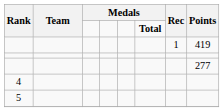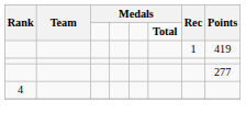 <table class="wikitable">
 <tr>
 <th rowspan=2>Rank</th>
 <th style="width:70px;" rowspan="2">Team</th>
 <th colspan=4>Medals</th>
 <th rowspan=2>Rec</th>
 <th rowspan=2>Points</th>
 </tr>
 <tr style="text-align:center;">
 <td style="width:20px; "></td>
 <td style="width:20px; "></td>
 <td style="width:20px; "></td>
 <td style="width:40px; "><strong>Total</strong></td>
 </tr>
 <tr>
 <td align=center></td>
 <td></td>
 <td align=center></td>
 <td align=center></td>
 <td align=center></td>
 <td align=center></td>
 <td align=center>1</td>
 <td align=center>419</td>
 </tr>
 <tr>
 <td align=center></td>
 <td><strong></strong></td>
 <td align=center></td>
 <td align=center></td>
 <td align=center></td>
 <td align=center></td>
 <td align=center></td>
 <td align=center></td>
 </tr>
 <tr>
 <td align=center></td>
 <td></td>
 <td align=center></td>
 <td align=center></td>
 <td align=center></td>
 <td align=center></td>
 <td align=center></td>
 <td align=center>277</td>
 </tr>
 <tr>
 <td align=center>4</td>
 <td></td>
 <td align=center></td>
 <td align=center></td>
 <td align=center></td>
 <td align=center></td>
 <td align=center></td>
 <td align=center></td>
 </tr>
 <tr>
-<td align=center>5</td>
-<td></td>
-<td align=center></td>
-<td align=center></td>
-<td align=center></td>
-<td align=center></td>
-<td align=center></td>
-<td align=center></td>
-</tr>
-<tr>
 </tr>
 </table>
